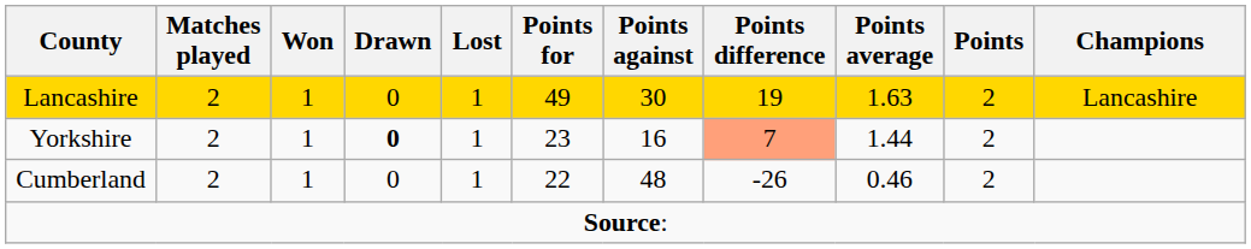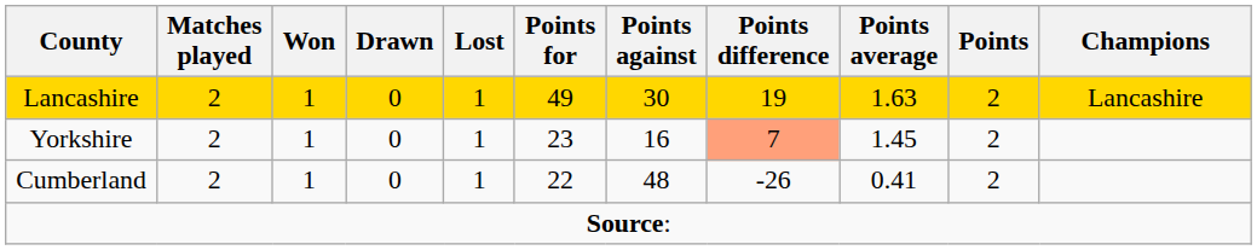 <table class="wikitable plainrowheaders" style="text-align: center; width: 60%">
 <tr>
 <th scope="col" style="width: 5%;">County</th>
 <th scope="col" style="width: 5%;">Matches played</th>
 <th scope="col" style="width: 5%;">Won</th>
 <th scope="col" style="width: 5%;">Drawn</th>
 <th scope="col" style="width: 5%;">Lost</th>
 <th scope="col" style="width: 5%;">Points for</th>
 <th scope="col" style="width: 5%;">Points against</th>
 <th scope="col" style="width: 5%;">Points difference</th>
 <th scope="col" style="width: 5%;">Points average</th>
 <th scope="col" style="width: 5%;">Points</th>
 <th scope="col" style="width: 15%;">Champions</th>
 </tr>
 <tr style="background: gold;">
 <td>Lancashire</td>
 <td>2</td>
 <td>1</td>
 <td>0</td>
 <td>1</td>
 <td>49</td>
 <td>30</td>
 <td>19</td>
 <td>1.63</td>
 <td>2</td>
 <td>Lancashire</td>
 </tr>
 <tr>
 <td>Yorkshire</td>
 <td>2</td>
 <td>1</td>
-<td><strong>0</strong></td>
+<td>0</td>
 <td>1</td>
 <td>23</td>
 <td>16</td>
 <td style="background: lightsalmon;">7</td>
-<td>1.44</td>
+<td>1.45</td>
 <td>2</td>
 <td></td>
 </tr>
 <tr>
 <td>Cumberland</td>
 <td>2</td>
 <td>1</td>
 <td>0</td>
 <td>1</td>
 <td>22</td>
 <td>48</td>
 <td>-26</td>
-<td>0.46</td>
+<td>0.41</td>
 <td>2</td>
 <td></td>
 </tr>
 <tr>
 <td colspan="11"><strong>Source</strong>:</td>
 </tr>
 </table>
